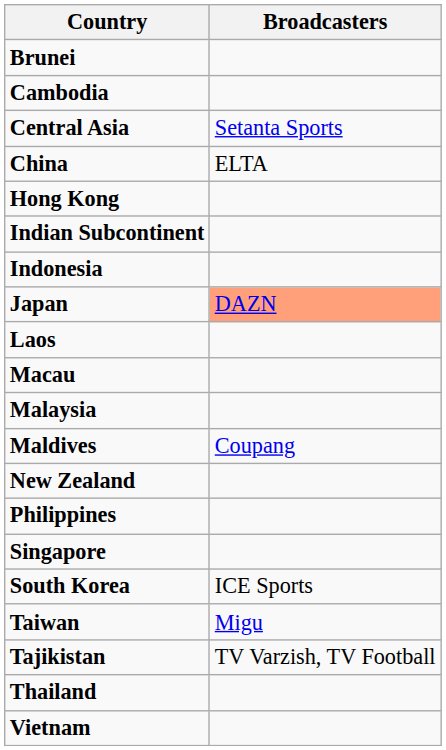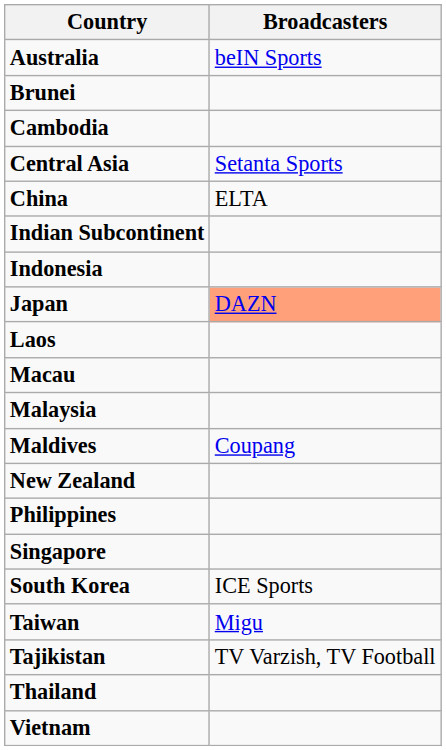 <table class="wikitable" border="2">
 <tr>
 <th>Country</th>
 <th>Broadcasters</th>
+</tr>
+<tr>
+<td><strong>Australia</strong></td>
+<td><a href='#'>beIN Sports</a></td>
 </tr>
 <tr>
 <td><strong>Brunei</strong></td>
 <td></td>
 </tr>
 <tr>
 <td><strong>Cambodia</strong></td>
 <td></td>
 </tr>
 <tr>
 <td><strong>Central Asia</strong></td>
 <td><a href='#'>Setanta Sports</a></td>
 </tr>
 <tr>
 <td><strong>China</strong></td>
 <td>ELTA</td>
-</tr>
-<tr>
-<td><strong>Hong Kong</strong></td>
-<td></td>
 </tr>
 <tr>
 <td><strong>Indian Subcontinent</strong></td>
 <td></td>
 </tr>
 <tr>
 <td><strong>Indonesia</strong></td>
 <td></td>
 </tr>
 <tr>
 <td><strong>Japan</strong></td>
 <td style="background: lightsalmon;"><a href='#'>DAZN</a></td>
 </tr>
 <tr>
 <td><strong>Laos</strong></td>
 <td></td>
 </tr>
 <tr>
 <td><strong>Macau</strong></td>
 <td></td>
 </tr>
 <tr>
 <td><strong>Malaysia</strong></td>
 <td></td>
 </tr>
 <tr>
 <td><strong>Maldives</strong></td>
 <td><a href='#'>Coupang</a></td>
 </tr>
 <tr>
 <td><strong>New Zealand</strong></td>
 <td></td>
 </tr>
 <tr>
 <td><strong>Philippines</strong></td>
 <td></td>
 </tr>
 <tr>
 <td><strong>Singapore</strong></td>
 <td></td>
 </tr>
 <tr>
 <td><strong>South Korea</strong></td>
 <td>ICE Sports</td>
 </tr>
 <tr>
 <td><strong>Taiwan</strong></td>
 <td><a href='#'>Migu</a></td>
 </tr>
 <tr>
 <td><strong>Tajikistan</strong></td>
 <td>TV Varzish, TV Football</td>
 </tr>
 <tr>
 <td><strong>Thailand</strong></td>
 <td></td>
 </tr>
 <tr>
 <td><strong>Vietnam</strong></td>
 <td></td>
 </tr>
 </table>
